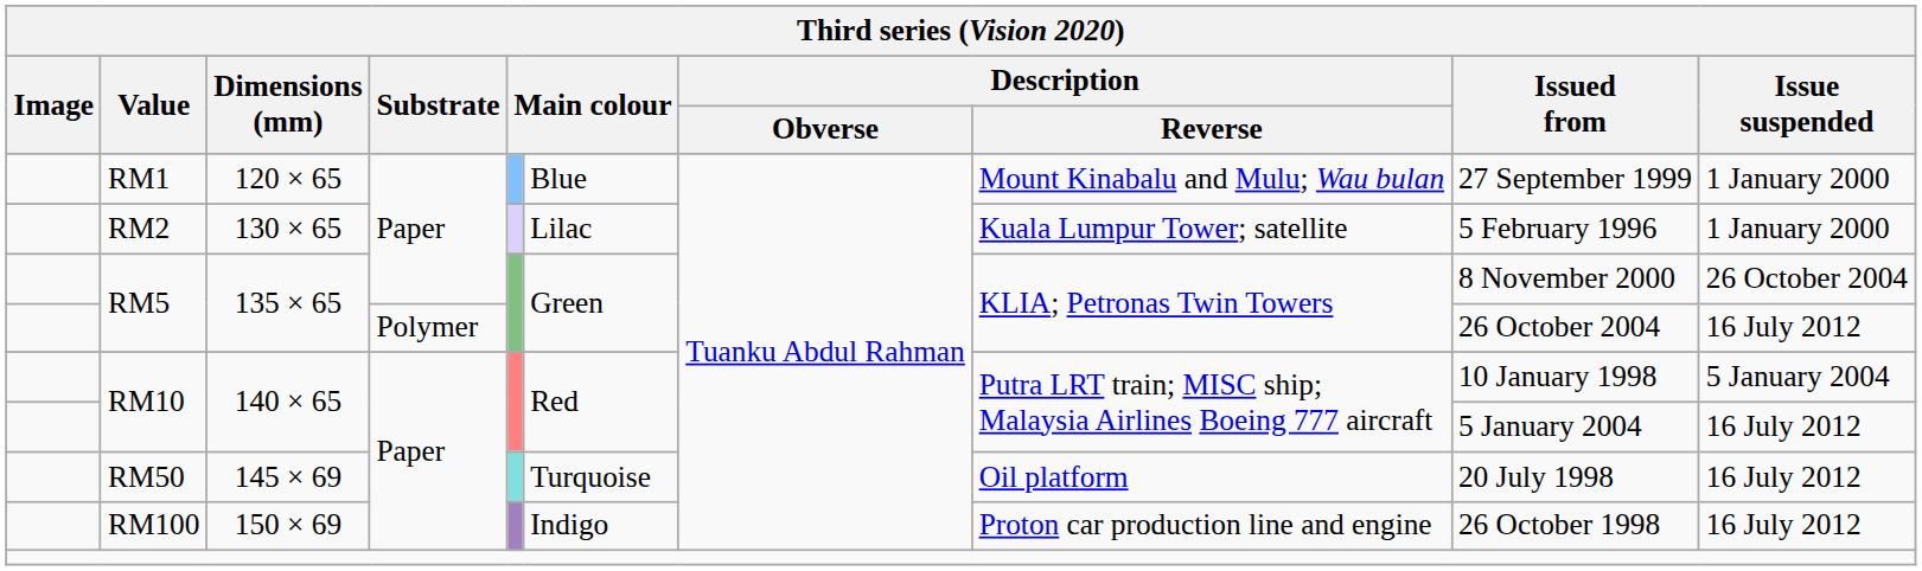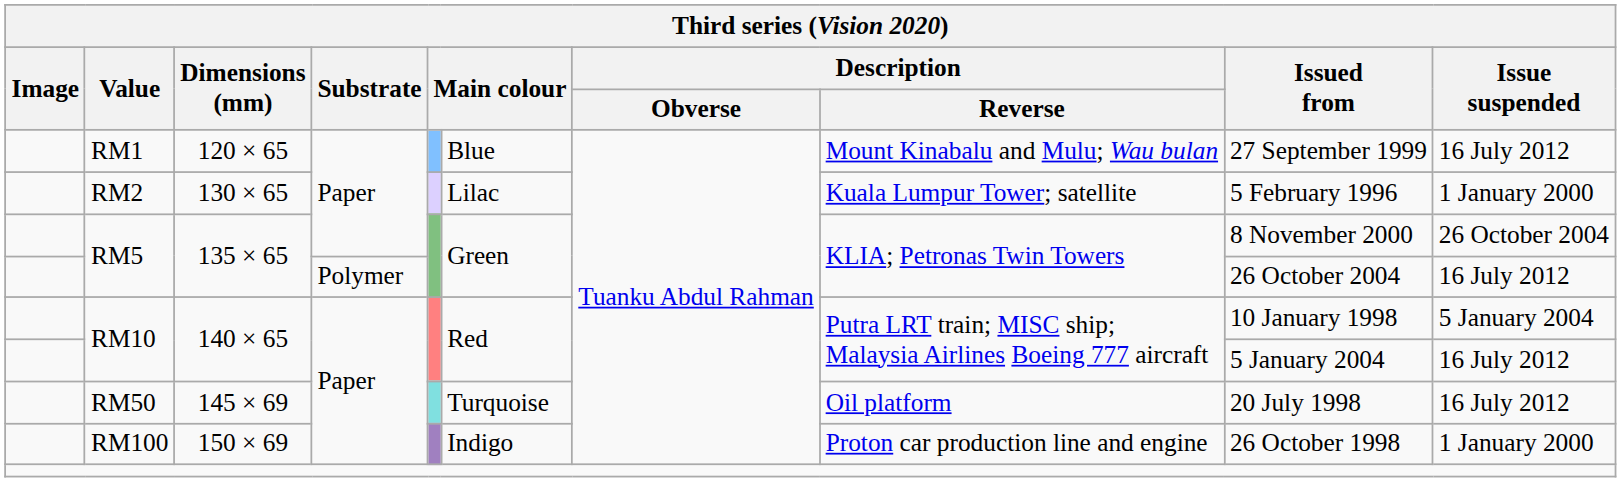 <table class="wikitable" style="margin:auto; font-size:90%; border-width:1px;">
 <tr>
 <th colspan=11>Third series (<em>Vision 2020</em>)</th>
 </tr>
 <tr>
 <th rowspan=2>Image</th>
 <th rowspan=2>Value</th>
 <th rowspan=2>Dimensions<br>(mm)</th>
 <th rowspan=2>Substrate</th>
 <th rowspan=2 colspan=2>Main colour</th>
 <th colspan=2>Description</th>
 <th rowspan=2>Issued<br>from</th>
 <th rowspan=2>Issue<br>suspended</th>
 </tr>
 <tr>
 <th>Obverse</th>
 <th>Reverse</th>
 </tr>
 <tr>
 <td></td>
 <td>RM1</td>
 <td align=center>120 × 65</td>
 <td rowspan=3>Paper</td>
 <td style="background:#80C0FF;"></td>
 <td>Blue</td>
 <td rowspan=8><a href='#'>Tuanku Abdul Rahman</a></td>
 <td><a href='#'>Mount Kinabalu</a> and <a href='#'>Mulu</a>; <em><a href='#'>Wau bulan</a></em></td>
 <td>27 September 1999</td>
-<td>1 January 2000</td>
+<td>16 July 2012</td>
 </tr>
 <tr>
 <td></td>
 <td>RM2</td>
 <td align=center>130 × 65</td>
 <td style="background:#DCD0FF;"></td>
 <td>Lilac</td>
 <td><a href='#'>Kuala Lumpur Tower</a>; satellite</td>
 <td>5 February 1996</td>
 <td>1 January 2000</td>
 </tr>
 <tr>
 <td></td>
 <td rowspan=2>RM5</td>
 <td rowspan=2 align=center>135 × 65</td>
 <td rowspan=2 style="background:#80C080;"></td>
 <td rowspan=2>Green</td>
 <td rowspan=2><a href='#'>KLIA</a>; <a href='#'>Petronas Twin Towers</a></td>
 <td>8 November 2000</td>
 <td>26 October 2004</td>
 </tr>
 <tr>
 <td></td>
 <td>Polymer</td>
 <td>26 October 2004</td>
 <td>16 July 2012</td>
 </tr>
 <tr>
 <td></td>
 <td rowspan=2>RM10</td>
 <td rowspan=2 align=center>140 × 65</td>
 <td rowspan=4>Paper</td>
 <td rowspan=2 style="background:#FF8080;"></td>
 <td rowspan=2>Red</td>
 <td rowspan=2><a href='#'>Putra LRT</a> train; <a href='#'>MISC</a> ship;<br><a href='#'>Malaysia Airlines</a> <a href='#'>Boeing 777</a> aircraft</td>
 <td>10 January 1998</td>
 <td>5 January 2004</td>
 </tr>
 <tr>
 <td></td>
 <td>5 January 2004<br></td>
 <td>16 July 2012</td>
 </tr>
 <tr>
 <td></td>
 <td>RM50</td>
 <td align=center>145 × 69</td>
 <td style="background:#80E0E0;"></td>
 <td>Turquoise</td>
 <td><a href='#'>Oil platform</a></td>
 <td>20 July 1998</td>
 <td>16 July 2012</td>
 </tr>
 <tr>
 <td></td>
 <td>RM100</td>
 <td align=center>150 × 69</td>
 <td style="background:#A080C0;"></td>
 <td>Indigo</td>
 <td><a href='#'>Proton</a> car production line and engine</td>
 <td>26 October 1998</td>
-<td>16 July 2012</td>
+<td>1 January 2000</td>
 </tr>
 <tr>
 <td colspan="11"></td>
 </tr>
 </table>
